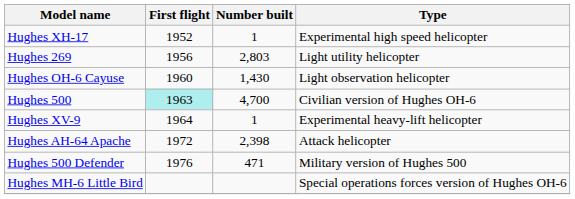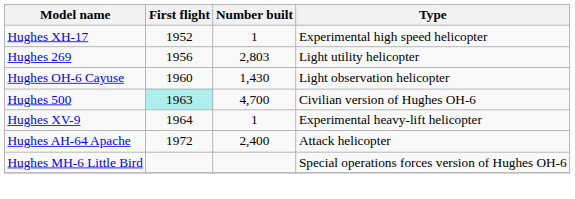 <table class="wikitable sortable">
 <tr>
 <th>Model name</th>
 <th>First flight</th>
 <th>Number built</th>
 <th>Type</th>
 </tr>
 <tr>
 <td align=left><a href='#'>Hughes XH-17</a></td>
 <td align=center>1952</td>
 <td align=center>1</td>
 <td align=left>Experimental high speed helicopter</td>
 </tr>
 <tr>
 <td align=left><a href='#'>Hughes 269</a></td>
 <td align=center>1956</td>
 <td align=center>2,803</td>
 <td align=left>Light utility helicopter</td>
 </tr>
 <tr>
 <td align=left><a href='#'>Hughes OH-6 Cayuse</a></td>
 <td align=center>1960</td>
 <td align=center>1,430</td>
 <td align=left>Light observation helicopter</td>
 </tr>
 <tr>
 <td align=left><a href='#'>Hughes 500</a></td>
 <td align=center style="background: paleturquoise;">1963</td>
 <td align=center>4,700</td>
 <td align=left>Civilian version of Hughes OH-6</td>
 </tr>
 <tr>
 <td align=left><a href='#'>Hughes XV-9</a></td>
 <td align=center>1964</td>
 <td align=center>1</td>
 <td align=left>Experimental heavy-lift helicopter</td>
 </tr>
 <tr>
 <td align=left><a href='#'>Hughes AH-64 Apache</a></td>
 <td align=center>1972</td>
-<td align=center>2,398</td>
+<td align=center>2,400</td>
 <td align=left>Attack helicopter</td>
-</tr>
-<tr>
-<td align=left><a href='#'>Hughes 500 Defender</a></td>
-<td align=center>1976</td>
-<td align=center>471</td>
-<td align=left>Military version of Hughes 500</td>
 </tr>
 <tr>
 <td align=left><a href='#'>Hughes MH-6 Little Bird</a></td>
 <td align=center></td>
 <td align=center></td>
 <td align=left>Special operations forces version of Hughes OH-6</td>
 </tr>
 <tr>
 </tr>
 </table>
